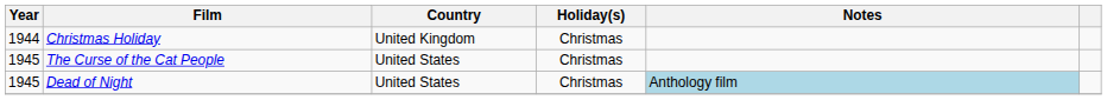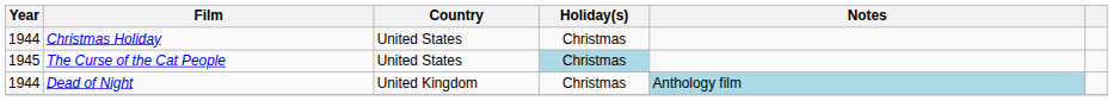 <table class="wikitable plainrowheaders sortable">
 <tr>
 <th style=width:3%>Year</th>
 <th style=width:30%>Film</th>
 <th style=width:15%>Country</th>
 <th style=width:10%>Holiday(s)</th>
 <th>Notes</th>
 <th style=width:2%></th>
 </tr>
 <tr>
 <td>1944</td>
 <td><em><a href='#'>Christmas Holiday</a></em></td>
-<td>United Kingdom</td>
+<td>United States</td>
 <td align=center>Christmas</td>
 <td></td>
 <td align=center></td>
 </tr>
 <tr>
 <td>1945</td>
 <td><em><a href='#'>The Curse of the Cat People</a></em></td>
 <td>United States</td>
-<td align=center>Christmas</td>
+<td align=center style="background: lightblue;">Christmas</td>
 <td></td>
 <td align=center></td>
 </tr>
 <tr>
-<td>1945</td>
+<td>1944</td>
 <td><em><a href='#'>Dead of Night</a></em></td>
-<td>United States</td>
+<td>United Kingdom</td>
 <td align=center>Christmas</td>
 <td style="background: lightblue;">Anthology film</td>
 <td align=center></td>
 </tr>
 <tr>
 </tr>
 </table>
